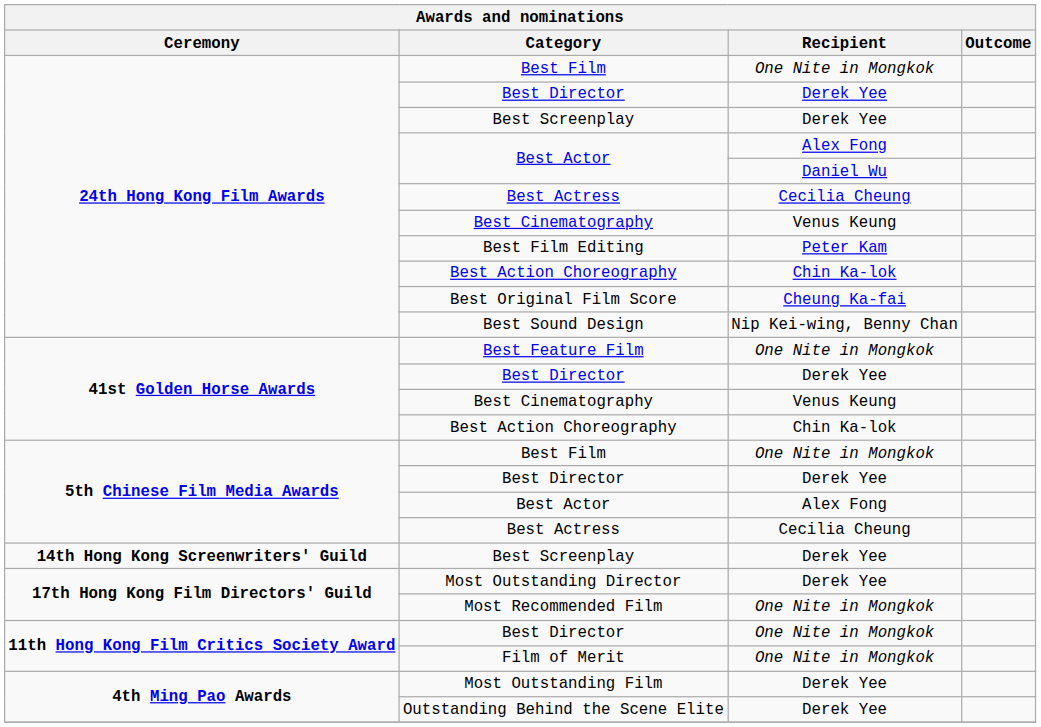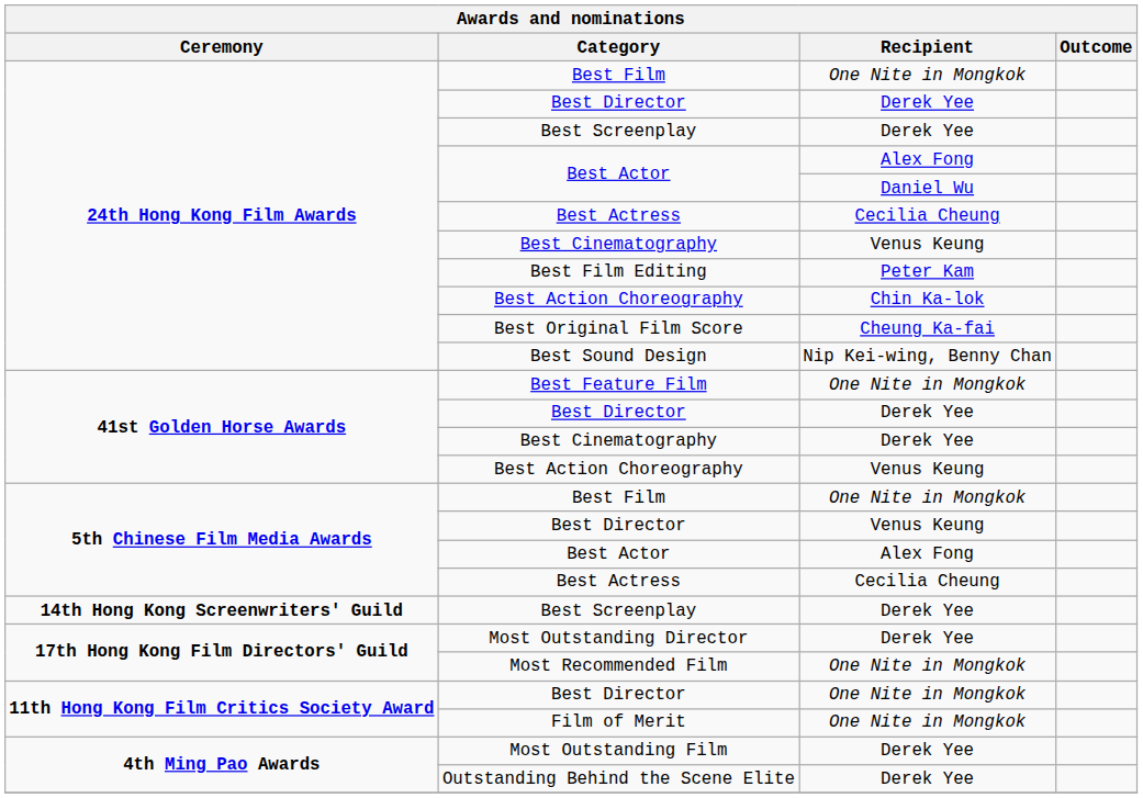 <table class="wikitable" style="text-align:center;">
 <tr>
 <th colspan="4">Awards and nominations</th>
 </tr>
 <tr style="text-align:center;">
 <th>Ceremony</th>
 <th>Category</th>
 <th>Recipient</th>
 <th>Outcome</th>
 </tr>
 <tr>
 <td rowspan=11><strong><a href='#'>24th Hong Kong Film Awards</a></strong></td>
 <td><a href='#'>Best Film</a></td>
 <td><em>One Nite in Mongkok</em></td>
 <td></td>
 </tr>
 <tr>
 <td><a href='#'>Best Director</a></td>
 <td><a href='#'>Derek Yee</a></td>
 <td></td>
 </tr>
 <tr>
 <td>Best Screenplay</td>
 <td>Derek Yee</td>
 <td></td>
 </tr>
 <tr>
 <td rowspan=2><a href='#'>Best Actor</a></td>
 <td><a href='#'>Alex Fong</a></td>
 <td></td>
 </tr>
 <tr>
 <td><a href='#'>Daniel Wu</a></td>
 <td></td>
 </tr>
 <tr>
 <td><a href='#'>Best Actress</a></td>
 <td><a href='#'>Cecilia Cheung</a></td>
 <td></td>
 </tr>
 <tr>
 <td><a href='#'>Best Cinematography</a></td>
 <td>Venus Keung</td>
 <td></td>
 </tr>
 <tr>
 <td>Best Film Editing</td>
 <td><a href='#'>Peter Kam</a></td>
 <td></td>
 </tr>
 <tr>
 <td><a href='#'>Best Action Choreography</a></td>
 <td><a href='#'>Chin Ka-lok</a></td>
 <td></td>
 </tr>
 <tr>
 <td>Best Original Film Score</td>
 <td><a href='#'>Cheung Ka-fai</a></td>
 <td></td>
 </tr>
 <tr>
 <td>Best Sound Design</td>
 <td>Nip Kei-wing, Benny Chan</td>
 <td></td>
 </tr>
 <tr>
 <td rowspan=4><strong>41st <a href='#'>Golden Horse Awards</a></strong></td>
 <td><a href='#'>Best Feature Film</a></td>
 <td><em>One Nite in Mongkok</em></td>
 <td></td>
 </tr>
 <tr>
 <td><a href='#'>Best Director</a></td>
 <td>Derek Yee</td>
 <td></td>
 </tr>
 <tr>
 <td>Best Cinematography</td>
-<td>Venus Keung</td>
+<td>Derek Yee</td>
 <td></td>
 </tr>
 <tr>
 <td>Best Action Choreography</td>
-<td>Chin Ka-lok</td>
+<td>Venus Keung</td>
 <td></td>
 </tr>
 <tr>
 <td rowspan=4><strong>5th <a href='#'>Chinese Film Media Awards</a></strong></td>
 <td>Best Film</td>
 <td><em>One Nite in Mongkok</em></td>
 <td></td>
 </tr>
 <tr>
 <td>Best Director</td>
-<td>Derek Yee</td>
+<td>Venus Keung</td>
 <td></td>
 </tr>
 <tr>
 <td>Best Actor</td>
 <td>Alex Fong</td>
 <td></td>
 </tr>
 <tr>
 <td>Best Actress</td>
 <td>Cecilia Cheung</td>
 <td></td>
 </tr>
 <tr>
 <td><strong>14th Hong Kong Screenwriters' Guild</strong></td>
 <td>Best Screenplay</td>
 <td>Derek Yee</td>
 <td></td>
 </tr>
 <tr>
 <td rowspan=2><strong>17th Hong Kong Film Directors' Guild</strong></td>
 <td>Most Outstanding Director</td>
 <td>Derek Yee</td>
 <td></td>
 </tr>
 <tr>
 <td>Most Recommended Film</td>
 <td><em>One Nite in Mongkok</em></td>
 <td></td>
 </tr>
 <tr>
 <td rowspan=2><strong>11th <a href='#'>Hong Kong Film Critics Society Award</a></strong></td>
 <td>Best Director</td>
 <td><em>One Nite in Mongkok</em></td>
 <td></td>
 </tr>
 <tr>
 <td>Film of Merit</td>
 <td><em>One Nite in Mongkok</em></td>
 <td></td>
 </tr>
 <tr>
 <td rowspan=2><strong>4th <a href='#'>Ming Pao</a> Awards</strong></td>
 <td>Most Outstanding Film</td>
 <td>Derek Yee</td>
 <td></td>
 </tr>
 <tr>
 <td>Outstanding Behind the Scene Elite</td>
 <td>Derek Yee</td>
 <td></td>
 </tr>
 <tr>
 </tr>
 </table>
